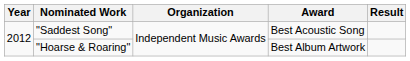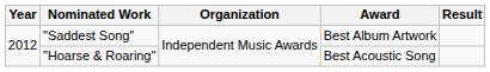 <table class="wikitable">
 <tr>
 <th>Year</th>
 <th>Nominated Work</th>
 <th>Organization</th>
 <th>Award</th>
 <th>Result</th>
 </tr>
 <tr>
 <td rowspan="2" style="text-align:center;">2012</td>
 <td>"Saddest Song"</td>
 <td rowspan="2" style="text-align:center;">Independent Music Awards</td>
-<td>Best Acoustic Song</td>
+<td>Best Album Artwork</td>
 <td></td>
 </tr>
 <tr>
 <td>"Hoarse & Roaring"</td>
-<td>Best Album Artwork</td>
+<td>Best Acoustic Song</td>
 <td></td>
 </tr>
 </table>
